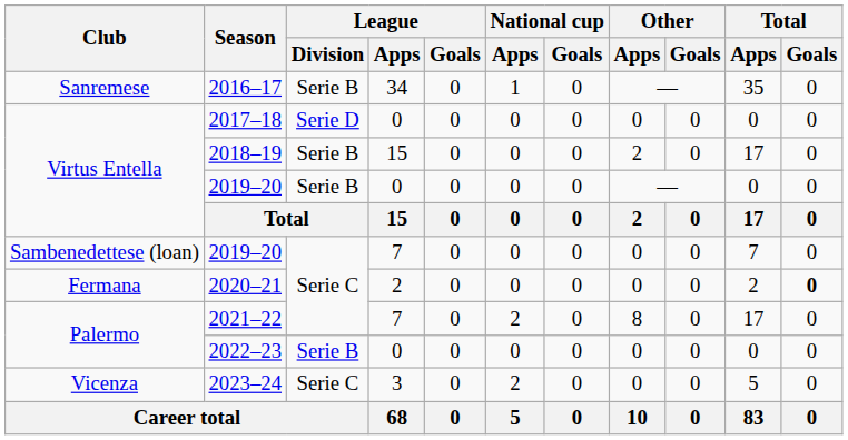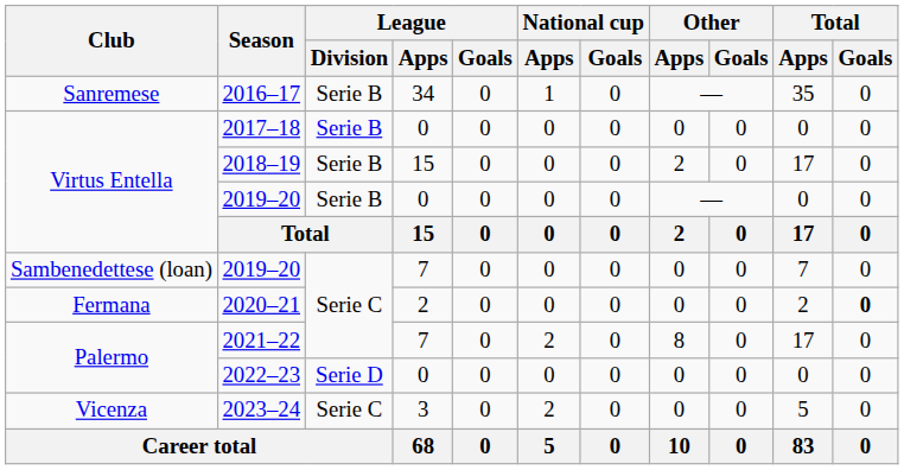 <table class="wikitable" style="text-align: center;">
 <tr>
 <th rowspan="2">Club</th>
 <th rowspan="2">Season</th>
 <th colspan="3">League</th>
 <th colspan="2">National cup</th>
 <th colspan="2">Other</th>
 <th colspan="2">Total</th>
 </tr>
 <tr>
 <th>Division</th>
 <th>Apps</th>
 <th>Goals</th>
 <th>Apps</th>
 <th>Goals</th>
 <th>Apps</th>
 <th>Goals</th>
 <th>Apps</th>
 <th>Goals</th>
 </tr>
 <tr>
 <td><a href='#'>Sanremese</a></td>
 <td><a href='#'>2016–17</a></td>
 <td>Serie B</td>
 <td>34</td>
 <td>0</td>
 <td>1</td>
 <td>0</td>
 <td colspan="2">—</td>
 <td>35</td>
 <td>0</td>
 </tr>
 <tr>
 <td rowspan="4"><a href='#'>Virtus Entella</a></td>
 <td><a href='#'>2017–18</a></td>
-<td><a href='#'>Serie D</a></td>
+<td><a href='#'>Serie B</a></td>
 <td>0</td>
 <td>0</td>
 <td>0</td>
 <td>0</td>
 <td>0</td>
 <td>0</td>
 <td>0</td>
 <td>0</td>
 </tr>
 <tr>
 <td><a href='#'>2018–19</a></td>
 <td>Serie B</td>
 <td>15</td>
 <td>0</td>
 <td>0</td>
 <td>0</td>
 <td>2</td>
 <td>0</td>
 <td>17</td>
 <td>0</td>
 </tr>
 <tr>
 <td><a href='#'>2019–20</a></td>
 <td>Serie B</td>
 <td>0</td>
 <td>0</td>
 <td>0</td>
 <td>0</td>
 <td colspan="2">—</td>
 <td>0</td>
 <td>0</td>
 </tr>
 <tr>
 <th colspan="2">Total</th>
 <th>15</th>
 <th>0</th>
 <th>0</th>
 <th>0</th>
 <th>2</th>
 <th>0</th>
 <th>17</th>
 <th>0</th>
 </tr>
 <tr>
 <td><a href='#'>Sambenedettese</a> (loan)</td>
 <td><a href='#'>2019–20</a></td>
 <td rowspan="3">Serie C</td>
 <td>7</td>
 <td>0</td>
 <td>0</td>
 <td>0</td>
 <td>0</td>
 <td>0</td>
 <td>7</td>
 <td>0</td>
 </tr>
 <tr>
 <td><a href='#'>Fermana</a></td>
 <td><a href='#'>2020–21</a></td>
 <td>2</td>
 <td>0</td>
 <td>0</td>
 <td>0</td>
 <td>0</td>
 <td>0</td>
 <td>2</td>
 <td><strong>0</strong></td>
 </tr>
 <tr>
 <td rowspan=2><a href='#'>Palermo</a></td>
 <td><a href='#'>2021–22</a></td>
 <td>7</td>
 <td>0</td>
 <td>2</td>
 <td>0</td>
 <td>8</td>
 <td>0</td>
 <td>17</td>
 <td>0</td>
 </tr>
 <tr>
 <td><a href='#'>2022–23</a></td>
-<td><a href='#'>Serie B</a></td>
+<td><a href='#'>Serie D</a></td>
 <td>0</td>
 <td>0</td>
 <td>0</td>
 <td>0</td>
 <td>0</td>
 <td>0</td>
 <td>0</td>
 <td>0</td>
 </tr>
 <tr>
 <td><a href='#'>Vicenza</a></td>
 <td><a href='#'>2023–24</a></td>
 <td>Serie C</td>
 <td>3</td>
 <td>0</td>
 <td>2</td>
 <td>0</td>
 <td>0</td>
 <td>0</td>
 <td>5</td>
 <td>0</td>
 </tr>
 <tr>
 <th colspan="3">Career total</th>
 <th>68</th>
 <th>0</th>
 <th>5</th>
 <th>0</th>
 <th>10</th>
 <th>0</th>
 <th>83</th>
 <th>0</th>
 </tr>
 </table>
